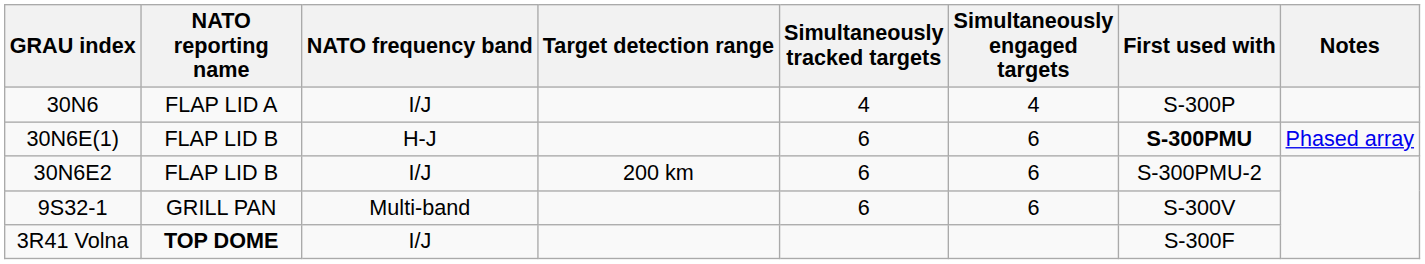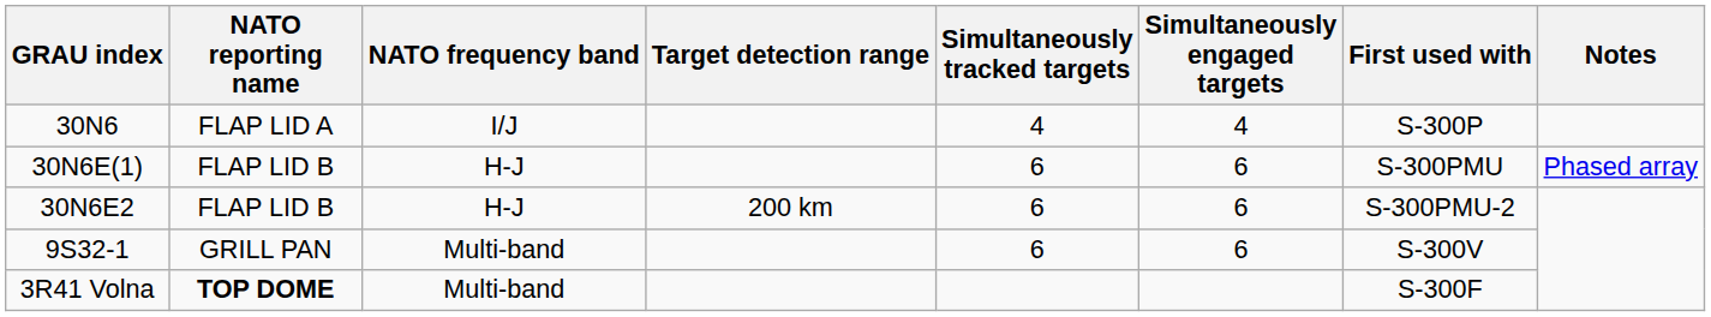 <table class="wikitable" style="text-align:center;">
 <tr>
 <th>GRAU index</th>
 <th style="width:7em;">NATO reporting name</th>
 <th>NATO frequency band</th>
 <th>Target detection range</th>
 <th style="width:7em;">Simultaneously tracked targets</th>
 <th style="width:7em;">Simultaneously engaged targets</th>
 <th>First used with</th>
 <th>Notes</th>
 </tr>
 <tr>
 <td>30N6</td>
 <td>FLAP LID A</td>
 <td>I/J</td>
 <td></td>
 <td>4</td>
 <td>4</td>
 <td>S-300P</td>
 </tr>
 <tr>
 <td>30N6E(1)</td>
 <td>FLAP LID B</td>
 <td>H-J</td>
 <td></td>
 <td>6</td>
 <td>6</td>
-<td><strong>S-300PMU</strong></td>
+<td>S-300PMU</td>
 <td><a href='#'>Phased array</a></td>
 </tr>
 <tr>
 <td>30N6E2</td>
 <td>FLAP LID B</td>
-<td>I/J</td>
+<td>H-J</td>
 <td>200 km</td>
 <td>6</td>
 <td>6</td>
 <td>S-300PMU-2</td>
 </tr>
 <tr>
 <td>9S32-1</td>
 <td>GRILL PAN</td>
 <td>Multi-band</td>
 <td></td>
 <td>6</td>
 <td>6</td>
 <td>S-300V</td>
 </tr>
 <tr>
 <td>3R41 Volna</td>
 <td><strong>TOP DOME</strong></td>
-<td>I/J</td>
+<td>Multi-band</td>
 <td></td>
 <td></td>
 <td></td>
 <td>S-300F</td>
 </tr>
 </table>
